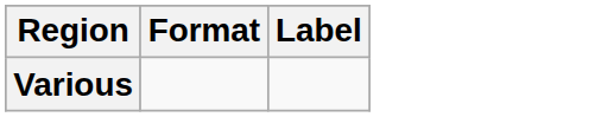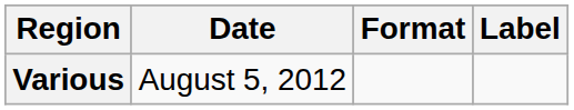 <table class="wikitable plainrowheaders">
 <tr>
 <th scope="col">Region</th>
+<th scope="col">Date</th>
 <th scope="col">Format</th>
 <th scope="col">Label</th>
 </tr>
 <tr>
 <th scope="row">Various </th>
+<td>August 5, 2012</td>
 <td></td>
 <td></td>
 </tr>
 </table>
